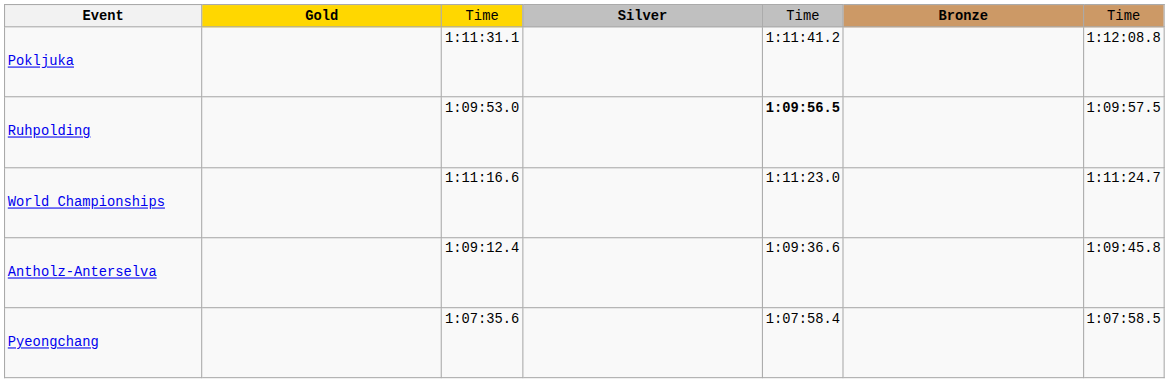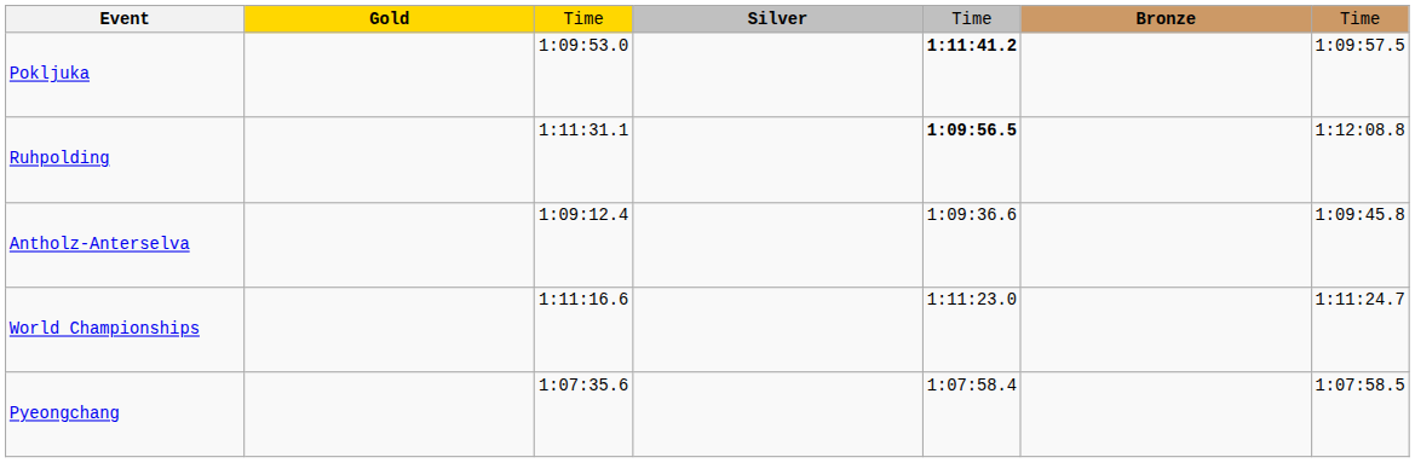 <table class="wikitable">
 <tr>
 <th width="180">Event</th>
 <th width="220" style="background:gold">Gold</th>
 <th width="70" style="background:gold;font-weight:normal">Time</th>
 <th width="220" style="background:silver">Silver</th>
 <th width="70" style="background:silver;font-weight:normal">Time</th>
 <th width="220" style="background:#CC9966">Bronze</th>
 <th width="70" style="background:#CC9966;font-weight:normal">Time</th>
 </tr>
 <tr>
 <td><a href='#'>Pokljuka</a><br></td>
 <td></td>
+<td align="right">1:09:53.0 <br>  <br>  <br>  <br> </td>
+<td></td>
+<td align="right"><strong>1:11:41.2 <br>  <br>  <br>  <br> </strong></td>
+<td></td>
+<td align="right">1:09:57.5 <br>  <br>  <br>  <br> </td>
+</tr>
+<tr>
+<td><a href='#'>Ruhpolding</a><br></td>
+<td></td>
 <td align="right">1:11:31.1 <br>  <br>  <br>  <br> </td>
 <td></td>
-<td align="right">1:11:41.2 <br>  <br>  <br>  <br> </td>
+<td align="right"><strong>1:09:56.5 <br>  <br>  <br>  <br> </strong></td>
 <td></td>
 <td align="right">1:12:08.8 <br>  <br>  <br>  <br> </td>
 </tr>
 <tr>
-<td><a href='#'>Ruhpolding</a><br></td>
+<td><a href='#'>Antholz-Anterselva</a><br></td>
 <td></td>
-<td align="right">1:09:53.0 <br>  <br>  <br>  <br> </td>
+<td align="right">1:09:12.4 <br>  <br>  <br>  <br> </td>
 <td></td>
-<td align="right"><strong>1:09:56.5 <br>  <br>  <br>  <br> </strong></td>
+<td align="right">1:09:36.6 <br>  <br>  <br>  <br> </td>
 <td></td>
-<td align="right">1:09:57.5 <br>  <br>  <br>  <br> </td>
+<td align="right">1:09:45.8 <br>  <br>  <br>  <br> </td>
 </tr>
 <tr>
 <td><a href='#'>World Championships</a><br></td>
 <td></td>
 <td align="right">1:11:16.6 <br>  <br>  <br>  <br> </td>
 <td></td>
 <td align="right">1:11:23.0 <br>  <br>  <br>  <br> </td>
 <td></td>
 <td align="right">1:11:24.7 <br>  <br>  <br>  <br> </td>
 </tr>
 <tr>
-<td><a href='#'>Antholz-Anterselva</a><br></td>
-<td></td>
-<td align="right">1:09:12.4 <br>  <br>  <br>  <br> </td>
-<td></td>
-<td align="right">1:09:36.6 <br>  <br>  <br>  <br> </td>
-<td></td>
-<td align="right">1:09:45.8 <br>  <br>  <br>  <br> </td>
-</tr>
-<tr>
 <td><a href='#'>Pyeongchang</a><br></td>
 <td></td>
 <td align="right">1:07:35.6 <br>  <br>  <br>  <br> </td>
 <td></td>
 <td align="right">1:07:58.4 <br>  <br>  <br>  <br> </td>
 <td></td>
 <td align="right">1:07:58.5 <br>  <br>  <br>  <br> </td>
 </tr>
 </table>
